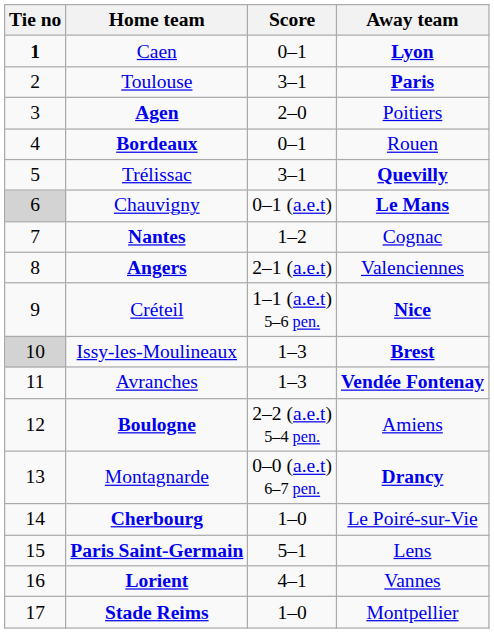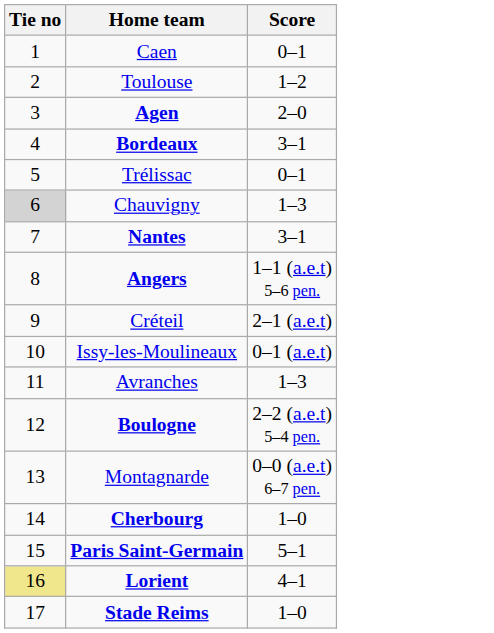 <table class="wikitable" style="text-align:center">
 <tr>
 <th>Tie no</th>
 <th>Home team</th>
 <th>Score</th>
-<th>Away team</th>
 </tr>
 <tr>
-<td><strong>1</strong></td>
+<td>1</td>
 <td><a href='#'>Caen</a></td>
 <td>0–1</td>
-<td><strong><a href='#'>Lyon</a></strong></td>
 </tr>
 <tr>
 <td>2</td>
 <td><a href='#'>Toulouse</a></td>
-<td>3–1</td>
-<td><strong><a href='#'>Paris</a></strong></td>
+<td>1–2</td>
 </tr>
 <tr>
 <td>3</td>
 <td><strong><a href='#'>Agen</a></strong></td>
 <td>2–0</td>
-<td><a href='#'>Poitiers</a></td>
 </tr>
 <tr>
 <td>4</td>
 <td><strong><a href='#'>Bordeaux</a></strong></td>
-<td>0–1</td>
-<td><a href='#'>Rouen</a></td>
+<td>3–1</td>
 </tr>
 <tr>
 <td>5</td>
 <td><a href='#'>Trélissac</a></td>
-<td>3–1</td>
-<td><strong><a href='#'>Quevilly</a></strong></td>
+<td>0–1</td>
 </tr>
 <tr>
 <td style="background: lightgrey;">6</td>
 <td><a href='#'>Chauvigny</a></td>
-<td>0–1 (<a href='#'>a.e.t</a>)</td>
-<td><strong><a href='#'>Le Mans</a></strong></td>
+<td>1–3</td>
 </tr>
 <tr>
 <td>7</td>
 <td><strong><a href='#'>Nantes</a></strong></td>
-<td>1–2</td>
-<td><a href='#'>Cognac</a></td>
+<td>3–1</td>
 </tr>
 <tr>
 <td>8</td>
 <td><strong><a href='#'>Angers</a></strong></td>
-<td>2–1 (<a href='#'>a.e.t</a>)</td>
-<td><a href='#'>Valenciennes</a></td>
+<td>1–1 (<a href='#'>a.e.t</a>)<br><small>5–6 <a href='#'>pen.</a></small></td>
 </tr>
 <tr>
 <td>9</td>
 <td><a href='#'>Créteil</a></td>
-<td>1–1 (<a href='#'>a.e.t</a>)<br><small>5–6 <a href='#'>pen.</a></small></td>
-<td><strong><a href='#'>Nice</a></strong></td>
+<td>2–1 (<a href='#'>a.e.t</a>)</td>
 </tr>
 <tr>
-<td style="background: lightgrey;">10</td>
+<td>10</td>
 <td><a href='#'>Issy-les-Moulineaux</a></td>
-<td>1–3</td>
-<td><strong><a href='#'>Brest</a></strong></td>
+<td>0–1 (<a href='#'>a.e.t</a>)</td>
 </tr>
 <tr>
 <td>11</td>
 <td><a href='#'>Avranches</a></td>
 <td>1–3</td>
-<td><strong><a href='#'>Vendée Fontenay</a></strong></td>
 </tr>
 <tr>
 <td>12</td>
 <td><strong><a href='#'>Boulogne</a></strong></td>
 <td>2–2 (<a href='#'>a.e.t</a>)<br><small>5–4 <a href='#'>pen.</a></small></td>
-<td><a href='#'>Amiens</a></td>
 </tr>
 <tr>
 <td>13</td>
 <td><a href='#'>Montagnarde</a></td>
 <td>0–0 (<a href='#'>a.e.t</a>)<br><small>6–7 <a href='#'>pen.</a></small></td>
-<td><strong><a href='#'>Drancy</a></strong></td>
 </tr>
 <tr>
 <td>14</td>
 <td><strong><a href='#'>Cherbourg</a></strong></td>
 <td>1–0</td>
-<td><a href='#'>Le Poiré-sur-Vie</a></td>
 </tr>
 <tr>
 <td>15</td>
 <td><strong><a href='#'>Paris Saint-Germain</a></strong></td>
 <td>5–1</td>
-<td><a href='#'>Lens</a></td>
 </tr>
 <tr>
-<td>16</td>
+<td style="background: khaki;">16</td>
 <td><strong><a href='#'>Lorient</a></strong></td>
 <td>4–1</td>
-<td><a href='#'>Vannes</a></td>
 </tr>
 <tr>
 <td>17</td>
 <td><strong><a href='#'>Stade Reims</a></strong></td>
 <td>1–0</td>
-<td><a href='#'>Montpellier</a></td>
 </tr>
 </table>
